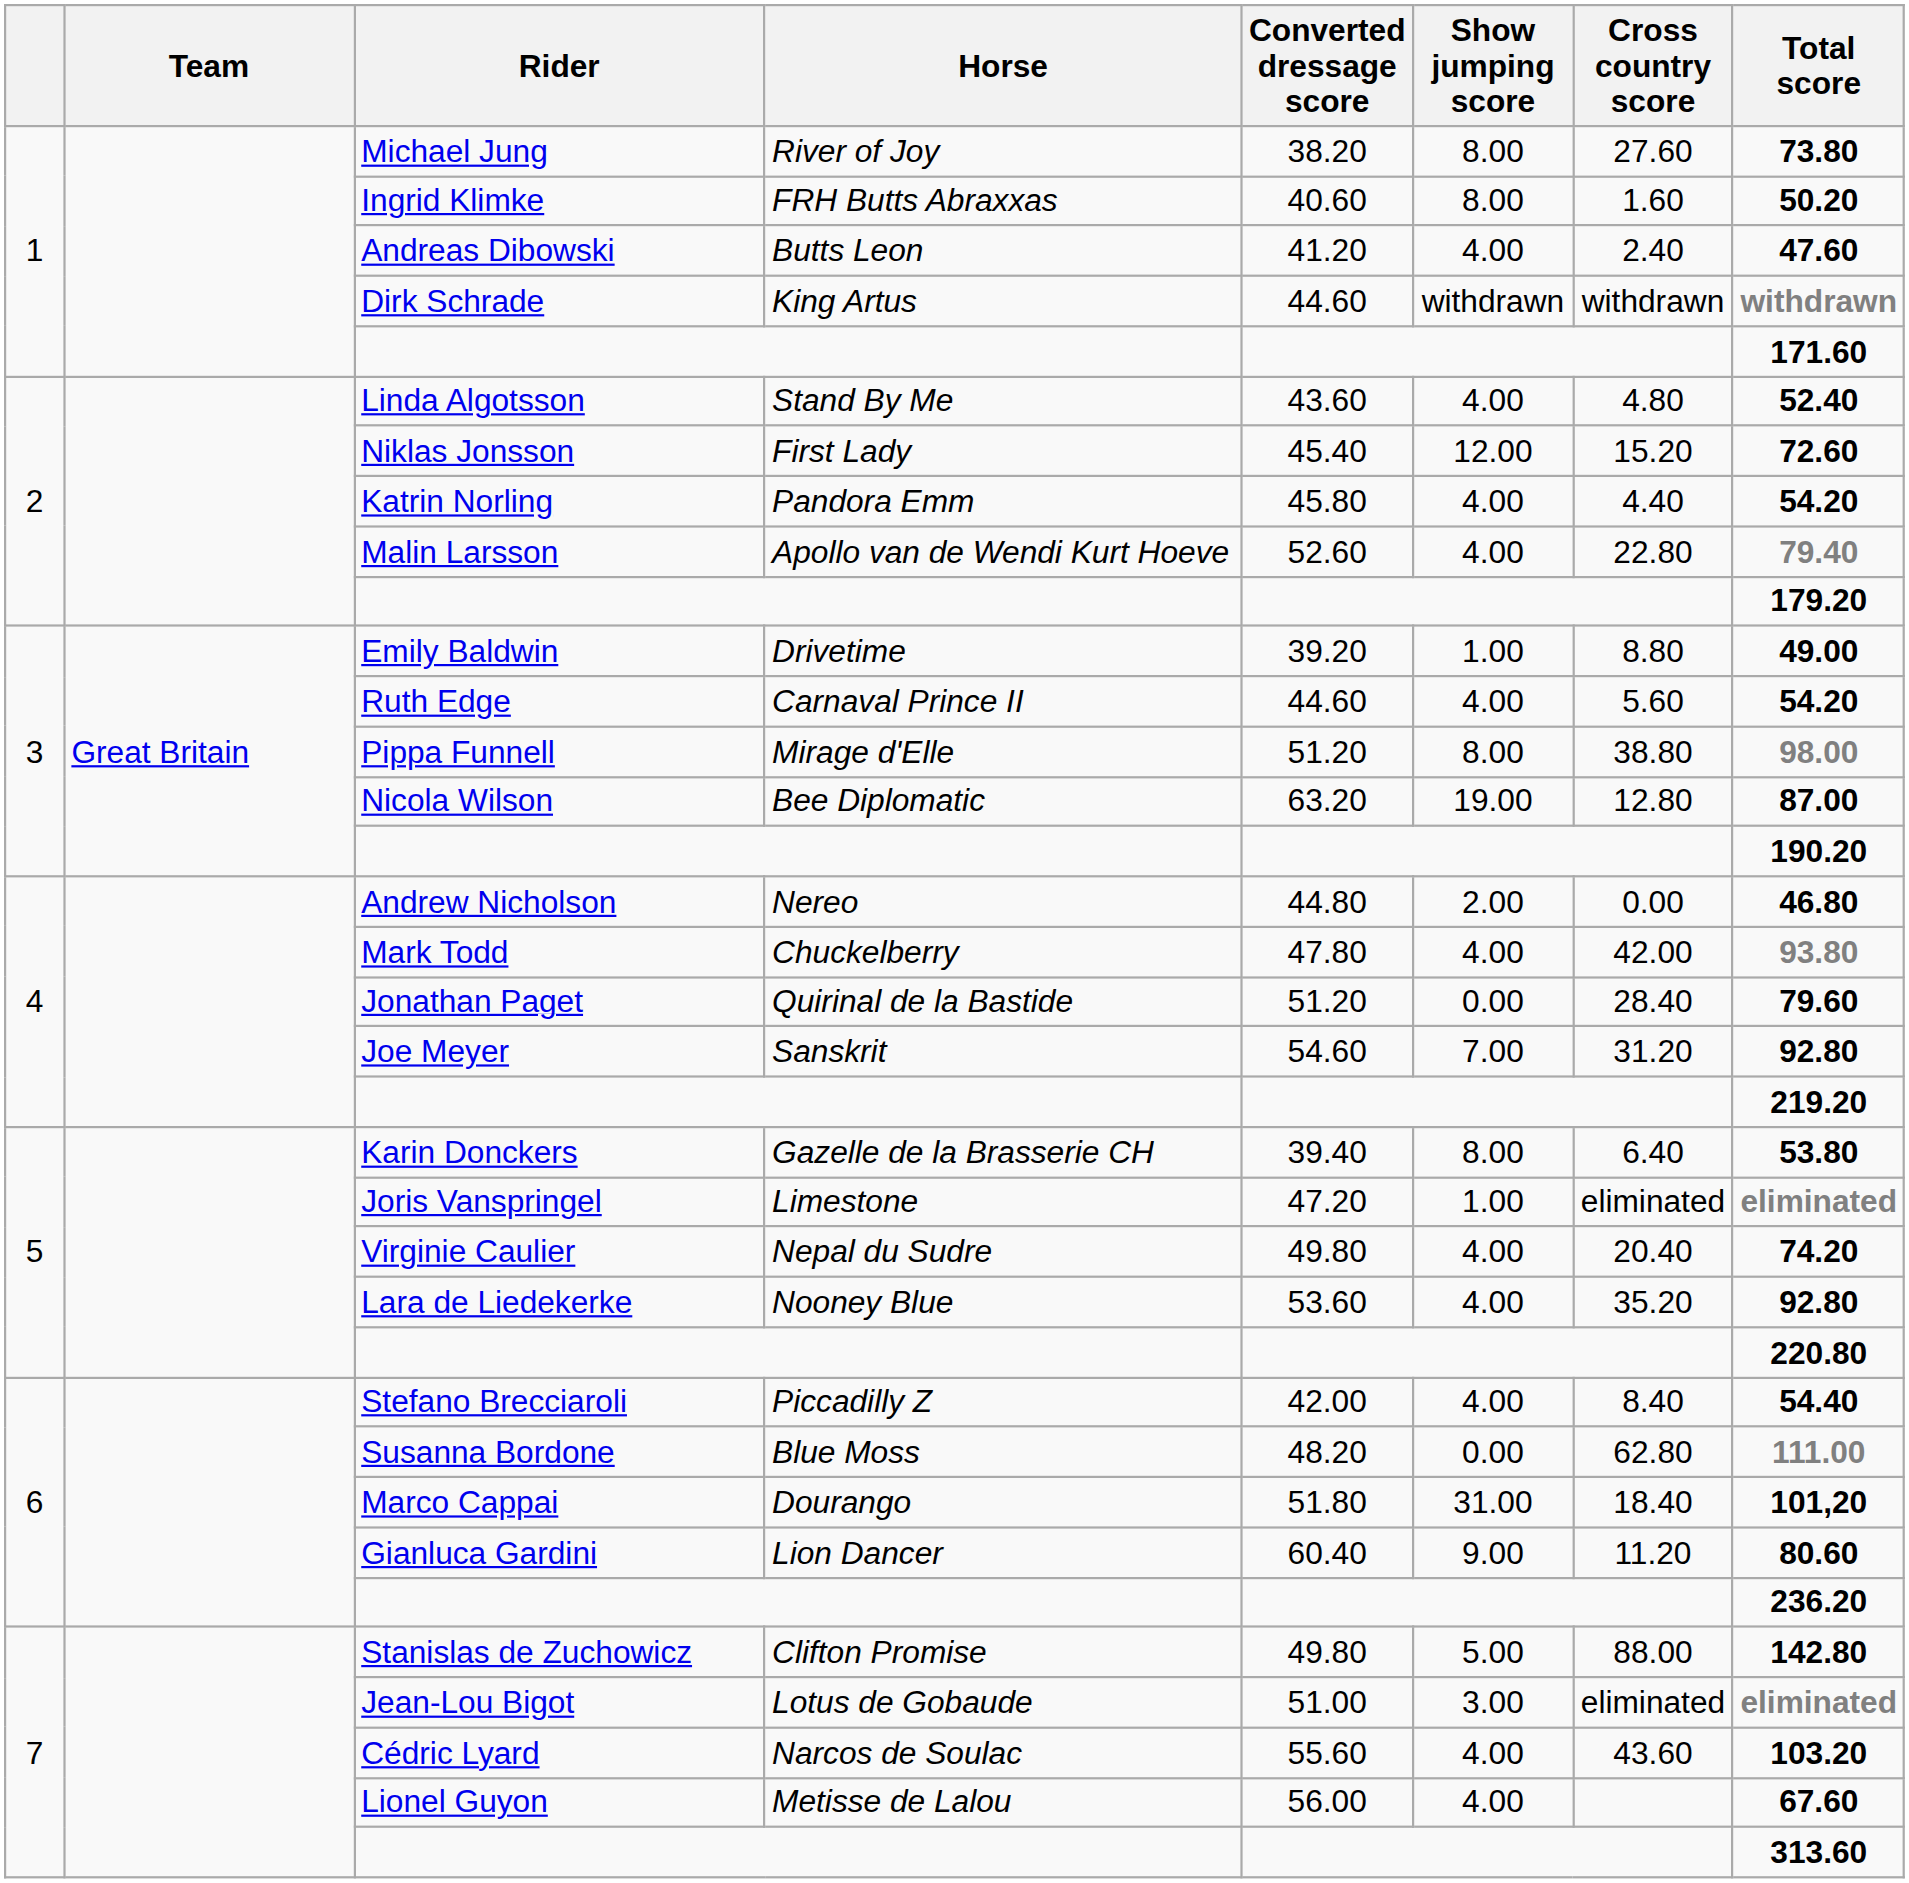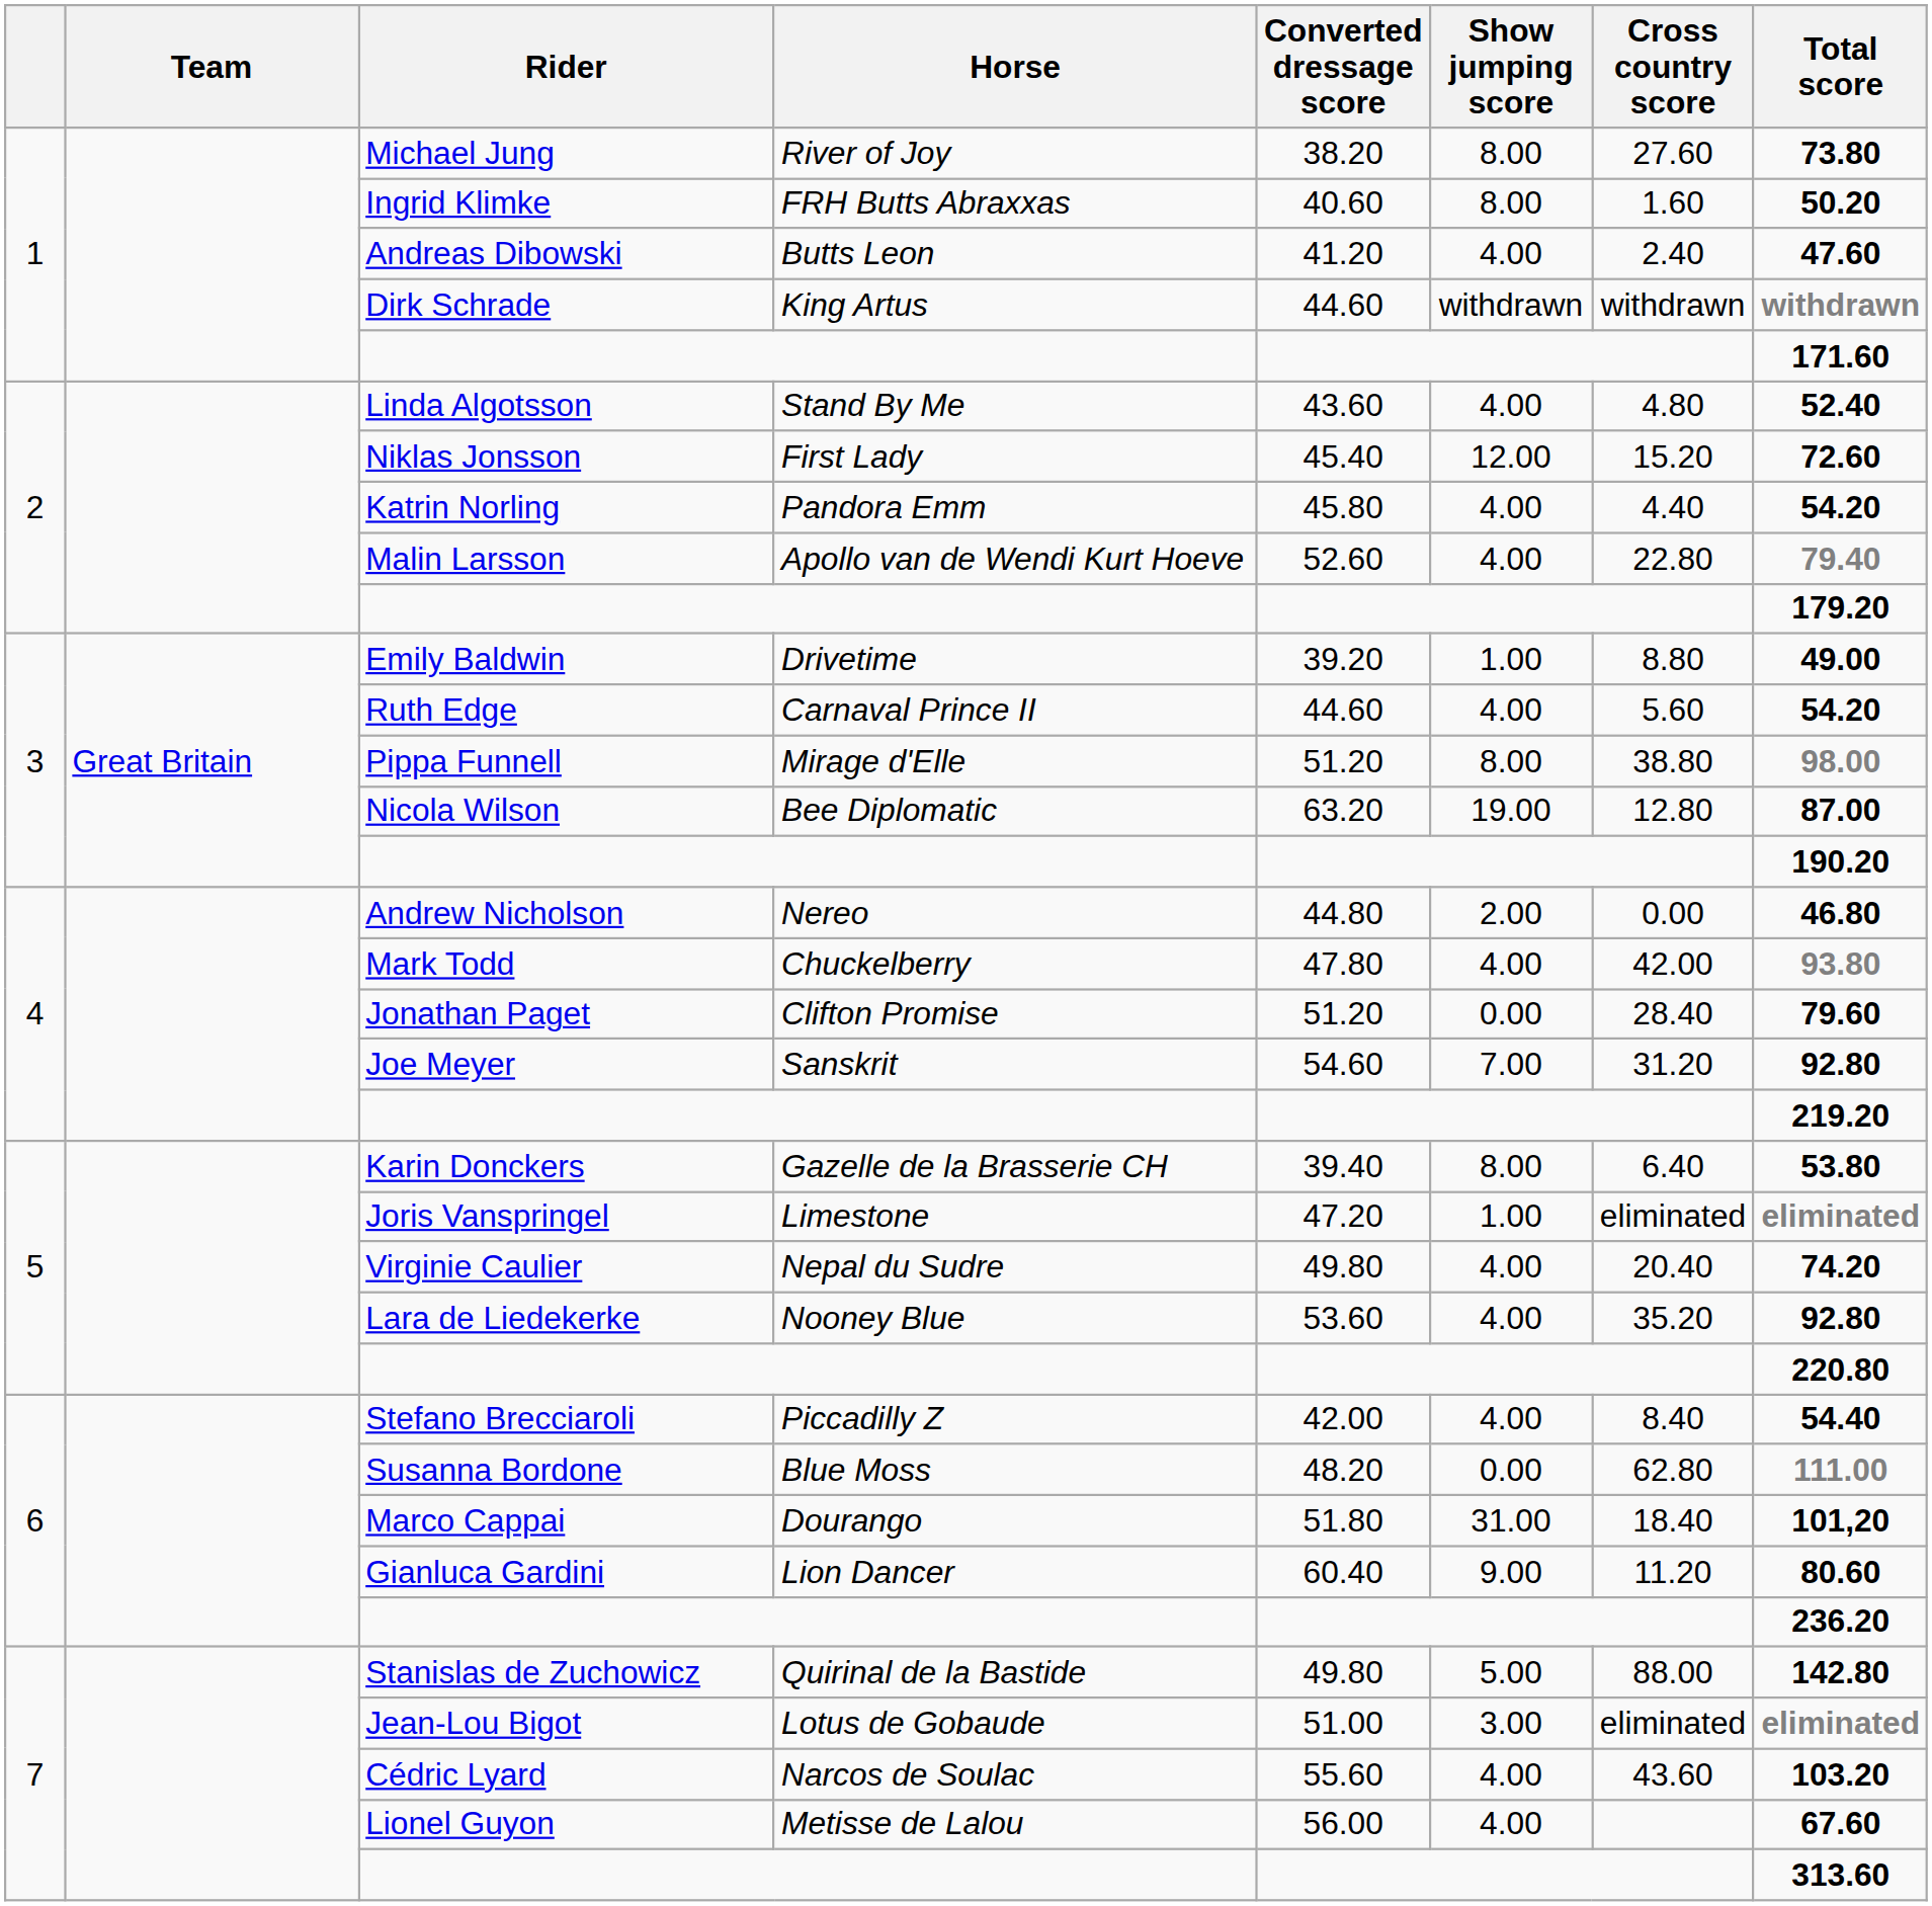 <table class="wikitable" style="font-size: 90%">
 <tr>
 <th width=20></th>
 <th width=125>Team</th>
 <th width=180>Rider</th>
 <th width=210>Horse</th>
 <th width=66>Converted dressage<br>score</th>
 <th width=66>Show jumping<br>score</th>
 <th width=66>Cross country<br>score</th>
 <th width=66>Total<br>score</th>
 </tr>
 <tr>
 <td rowspan="5" style="text-align:center;">1</td>
 <td rowspan=5></td>
 <td><a href='#'>Michael Jung</a></td>
 <td><em>River of Joy</em></td>
 <td align=center>38.20</td>
 <td align=center>8.00</td>
 <td align=center>27.60</td>
 <td align=center><strong>73.80</strong></td>
 </tr>
 <tr>
 <td><a href='#'>Ingrid Klimke</a></td>
 <td><em>FRH Butts Abraxxas</em></td>
 <td align=center>40.60</td>
 <td align=center>8.00</td>
 <td align=center>1.60</td>
 <td align=center><strong>50.20</strong></td>
 </tr>
 <tr>
 <td><a href='#'>Andreas Dibowski</a></td>
 <td><em>Butts Leon</em></td>
 <td align=center>41.20</td>
 <td align=center>4.00</td>
 <td align=center>2.40</td>
 <td align=center><strong>47.60</strong></td>
 </tr>
 <tr>
 <td><a href='#'>Dirk Schrade</a></td>
 <td><em>King Artus</em></td>
 <td align=center>44.60</td>
 <td align=center>withdrawn</td>
 <td align=center>withdrawn</td>
 <td style="text-align:center; color:gray;"><strong>withdrawn</strong></td>
 </tr>
 <tr>
 <td colspan=2></td>
 <td style="text-align:center;" colspan="3"></td>
 <td align=center><strong>171.60</strong></td>
 </tr>
 <tr>
 <td rowspan="5" style="text-align:center;">2</td>
 <td rowspan=5></td>
 <td><a href='#'>Linda Algotsson</a></td>
 <td><em>Stand By Me</em></td>
 <td align=center>43.60</td>
 <td align=center>4.00</td>
 <td align=center>4.80</td>
 <td align=center><strong>52.40</strong></td>
 </tr>
 <tr>
 <td><a href='#'>Niklas Jonsson</a></td>
 <td><em>First Lady</em></td>
 <td align=center>45.40</td>
 <td align=center>12.00</td>
 <td align=center>15.20</td>
 <td align=center><strong>72.60</strong></td>
 </tr>
 <tr>
 <td><a href='#'>Katrin Norling</a></td>
 <td><em>Pandora Emm</em></td>
 <td align=center>45.80</td>
 <td align=center>4.00</td>
 <td align=center>4.40</td>
 <td align=center><strong>54.20</strong></td>
 </tr>
 <tr>
 <td><a href='#'>Malin Larsson</a></td>
 <td><em>Apollo van de Wendi Kurt Hoeve</em></td>
 <td align=center>52.60</td>
 <td align=center>4.00</td>
 <td align=center>22.80</td>
 <td style="text-align:center; color:gray;"><strong>79.40</strong></td>
 </tr>
 <tr>
 <td colspan=2></td>
 <td style="text-align:center;" colspan="3"></td>
 <td align=center><strong>179.20</strong></td>
 </tr>
 <tr>
 <td rowspan="5" style="text-align:center;">3</td>
 <td rowspan=5> <a href='#'>Great Britain</a></td>
 <td><a href='#'>Emily Baldwin</a></td>
 <td><em>Drivetime</em></td>
 <td align=center>39.20</td>
 <td align=center>1.00</td>
 <td align=center>8.80</td>
 <td align=center><strong>49.00</strong></td>
 </tr>
 <tr>
 <td><a href='#'>Ruth Edge</a></td>
 <td><em>Carnaval Prince II</em></td>
 <td align=center>44.60</td>
 <td align=center>4.00</td>
 <td align=center>5.60</td>
 <td align=center><strong>54.20</strong></td>
 </tr>
 <tr>
 <td><a href='#'>Pippa Funnell</a></td>
 <td><em>Mirage d'Elle</em></td>
 <td align=center>51.20</td>
 <td align=center>8.00</td>
 <td align=center>38.80</td>
 <td style="text-align:center; color:gray;"><strong>98.00</strong></td>
 </tr>
 <tr>
 <td><a href='#'>Nicola Wilson</a></td>
 <td><em>Bee Diplomatic</em></td>
 <td align=center>63.20</td>
 <td align=center>19.00</td>
 <td align=center>12.80</td>
 <td align=center><strong>87.00</strong></td>
 </tr>
 <tr>
 <td colspan=2></td>
 <td style="text-align:center;" colspan="3"></td>
 <td align=center><strong>190.20</strong></td>
 </tr>
 <tr>
 <td rowspan="5" style="text-align:center;">4</td>
 <td rowspan=5></td>
 <td><a href='#'>Andrew Nicholson</a></td>
 <td><em>Nereo</em></td>
 <td align=center>44.80</td>
 <td align=center>2.00</td>
 <td align=center>0.00</td>
 <td align=center><strong>46.80</strong></td>
 </tr>
 <tr>
 <td><a href='#'>Mark Todd</a></td>
 <td><em>Chuckelberry</em></td>
 <td align=center>47.80</td>
 <td align=center>4.00</td>
 <td align=center>42.00</td>
 <td style="text-align:center; color:gray;"><strong>93.80</strong></td>
 </tr>
 <tr>
 <td><a href='#'>Jonathan Paget</a></td>
-<td><em>Quirinal de la Bastide</em></td>
+<td><em>Clifton Promise</em></td>
 <td align=center>51.20</td>
 <td align=center>0.00</td>
 <td align=center>28.40</td>
 <td align=center><strong>79.60</strong></td>
 </tr>
 <tr>
 <td><a href='#'>Joe Meyer</a></td>
 <td><em>Sanskrit</em></td>
 <td align=center>54.60</td>
 <td align=center>7.00</td>
 <td align=center>31.20</td>
 <td align=center><strong>92.80</strong></td>
 </tr>
 <tr>
 <td colspan=2></td>
 <td style="text-align:center;" colspan="3"></td>
 <td align=center><strong>219.20</strong></td>
 </tr>
 <tr>
 <td rowspan="5" style="text-align:center;">5</td>
 <td rowspan=5></td>
 <td><a href='#'>Karin Donckers</a></td>
 <td><em>Gazelle de la Brasserie CH</em></td>
 <td align=center>39.40</td>
 <td align=center>8.00</td>
 <td align=center>6.40</td>
 <td align=center><strong>53.80</strong></td>
 </tr>
 <tr>
 <td><a href='#'>Joris Vanspringel</a></td>
 <td><em>Limestone</em></td>
 <td align=center>47.20</td>
 <td align=center>1.00</td>
 <td align=center>eliminated</td>
 <td style="text-align:center; color:gray;"><strong>eliminated</strong></td>
 </tr>
 <tr>
 <td><a href='#'>Virginie Caulier</a></td>
 <td><em>Nepal du Sudre</em></td>
 <td align=center>49.80</td>
 <td align=center>4.00</td>
 <td align=center>20.40</td>
 <td align=center><strong>74.20</strong></td>
 </tr>
 <tr>
 <td><a href='#'>Lara de Liedekerke</a></td>
 <td><em>Nooney Blue</em></td>
 <td align=center>53.60</td>
 <td align=center>4.00</td>
 <td align=center>35.20</td>
 <td align=center><strong>92.80</strong></td>
 </tr>
 <tr>
 <td colspan=2></td>
 <td style="text-align:center;" colspan="3"></td>
 <td align=center><strong>220.80</strong></td>
 </tr>
 <tr>
 <td rowspan="5" style="text-align:center;">6</td>
 <td rowspan=5></td>
 <td><a href='#'>Stefano Brecciaroli</a></td>
 <td><em>Piccadilly Z</em></td>
 <td align=center>42.00</td>
 <td align=center>4.00</td>
 <td align=center>8.40</td>
 <td align=center><strong>54.40</strong></td>
 </tr>
 <tr>
 <td><a href='#'>Susanna Bordone</a></td>
 <td><em>Blue Moss</em></td>
 <td align=center>48.20</td>
 <td align=center>0.00</td>
 <td align=center>62.80</td>
 <td style="text-align:center; color:gray;"><strong>111.00</strong></td>
 </tr>
 <tr>
 <td><a href='#'>Marco Cappai</a></td>
 <td><em>Dourango</em></td>
 <td align=center>51.80</td>
 <td align=center>31.00</td>
 <td align=center>18.40</td>
 <td align=center><strong>101,20</strong></td>
 </tr>
 <tr>
 <td><a href='#'>Gianluca Gardini</a></td>
 <td><em>Lion Dancer</em></td>
 <td align=center>60.40</td>
 <td align=center>9.00</td>
 <td align=center>11.20</td>
 <td align=center><strong>80.60</strong></td>
 </tr>
 <tr>
 <td colspan=2></td>
 <td style="text-align:center;" colspan="3"></td>
 <td align=center><strong>236.20</strong></td>
 </tr>
 <tr>
 <td rowspan="5" style="text-align:center;">7</td>
 <td rowspan=5></td>
 <td><a href='#'>Stanislas de Zuchowicz</a></td>
-<td><em>Clifton Promise</em></td>
+<td><em>Quirinal de la Bastide</em></td>
 <td align=center>49.80</td>
 <td align=center>5.00</td>
 <td align=center>88.00</td>
 <td align=center><strong>142.80</strong></td>
 </tr>
 <tr>
 <td><a href='#'>Jean-Lou Bigot</a></td>
 <td><em>Lotus de Gobaude</em></td>
 <td align=center>51.00</td>
 <td align=center>3.00</td>
 <td align=center>eliminated</td>
 <td style="text-align:center; color:gray;"><strong>eliminated</strong></td>
 </tr>
 <tr>
 <td><a href='#'>Cédric Lyard</a></td>
 <td><em>Narcos de Soulac</em></td>
 <td align=center>55.60</td>
 <td align=center>4.00</td>
 <td align=center>43.60</td>
 <td align=center><strong>103.20</strong></td>
 </tr>
 <tr>
 <td><a href='#'>Lionel Guyon</a></td>
 <td><em>Metisse de Lalou</em></td>
 <td align=center>56.00</td>
 <td align=center>4.00</td>
 <td align=center></td>
 <td align=center><strong>67.60</strong></td>
 </tr>
 <tr>
 <td colspan=2></td>
 <td style="text-align:center;" colspan="3"></td>
 <td align=center><strong>313.60</strong></td>
 </tr>
 </table>
